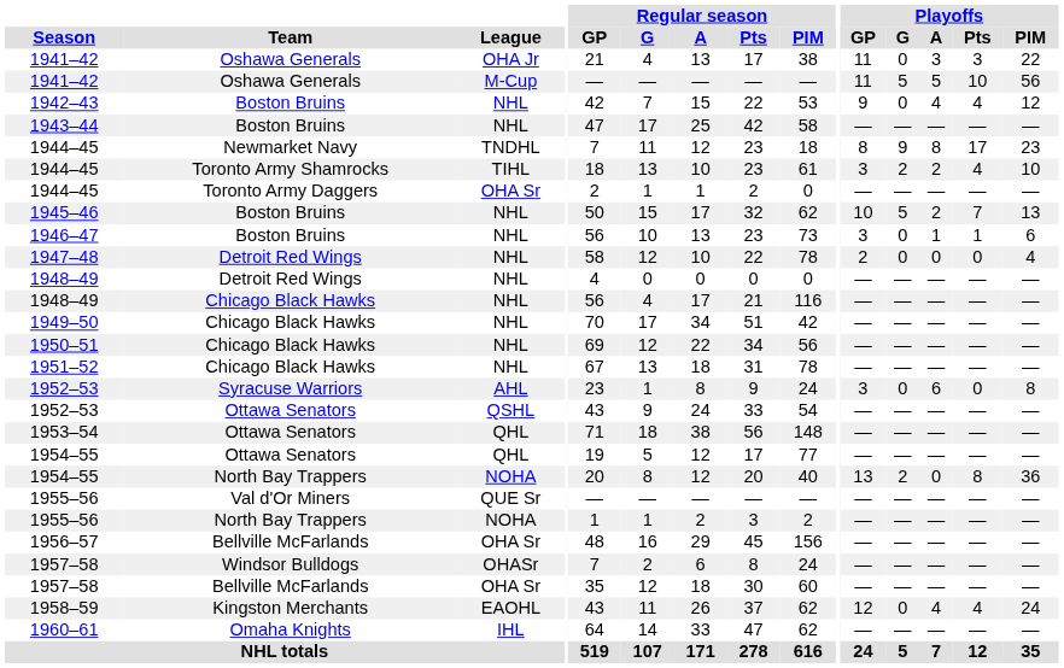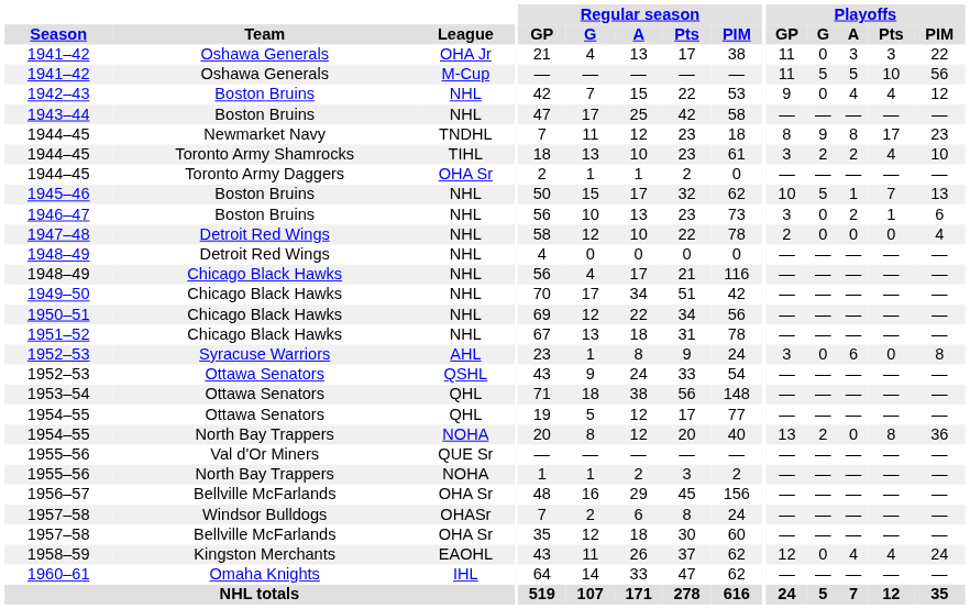 <table border="0" cellpadding="1" cellspacing="0" style="text-align:center; width:60em">
 <tr bgcolor="#e0e0e0">
 <th colspan="3" bgcolor="#ffffff"></th>
 <th rowspan="100" bgcolor="#ffffff"></th>
 <th colspan="5"><a href='#'>Regular season</a></th>
 <th rowspan="100" bgcolor="#ffffff"></th>
 <th colspan="5"><a href='#'>Playoffs</a></th>
 </tr>
 <tr bgcolor="#e0e0e0">
 <th><a href='#'>Season</a></th>
 <th>Team</th>
 <th>League</th>
 <th>GP</th>
 <th><a href='#'>G</a></th>
 <th><a href='#'>A</a></th>
 <th><a href='#'>Pts</a></th>
 <th><a href='#'>PIM</a></th>
 <th>GP</th>
 <th>G</th>
 <th>A</th>
 <th>Pts</th>
 <th>PIM</th>
 </tr>
 <tr>
 <td><a href='#'>1941–42</a></td>
 <td><a href='#'>Oshawa Generals</a></td>
 <td><a href='#'>OHA Jr</a></td>
 <td>21</td>
 <td>4</td>
 <td>13</td>
 <td>17</td>
 <td>38</td>
 <td>11</td>
 <td>0</td>
 <td>3</td>
 <td>3</td>
 <td>22</td>
 </tr>
 <tr bgcolor="#f0f0f0">
 <td><a href='#'>1941–42</a></td>
 <td>Oshawa Generals</td>
 <td><a href='#'>M-Cup</a></td>
 <td>—</td>
 <td>—</td>
 <td>—</td>
 <td>—</td>
 <td>—</td>
 <td>11</td>
 <td>5</td>
 <td>5</td>
 <td>10</td>
 <td>56</td>
 </tr>
 <tr>
 <td><a href='#'>1942–43</a></td>
 <td><a href='#'>Boston Bruins</a></td>
 <td><a href='#'>NHL</a></td>
 <td>42</td>
 <td>7</td>
 <td>15</td>
 <td>22</td>
 <td>53</td>
 <td>9</td>
 <td>0</td>
 <td>4</td>
 <td>4</td>
 <td>12</td>
 </tr>
 <tr bgcolor="#f0f0f0">
 <td><a href='#'>1943–44</a></td>
 <td>Boston Bruins</td>
 <td>NHL</td>
 <td>47</td>
 <td>17</td>
 <td>25</td>
 <td>42</td>
 <td>58</td>
 <td>—</td>
 <td>—</td>
 <td>—</td>
 <td>—</td>
 <td>—</td>
 </tr>
 <tr>
 <td>1944–45</td>
 <td>Newmarket Navy</td>
 <td>TNDHL</td>
 <td>7</td>
 <td>11</td>
 <td>12</td>
 <td>23</td>
 <td>18</td>
 <td>8</td>
 <td>9</td>
 <td>8</td>
 <td>17</td>
 <td>23</td>
 </tr>
 <tr bgcolor="#f0f0f0">
 <td>1944–45</td>
 <td>Toronto Army Shamrocks</td>
 <td>TIHL</td>
 <td>18</td>
 <td>13</td>
 <td>10</td>
 <td>23</td>
 <td>61</td>
 <td>3</td>
 <td>2</td>
 <td>2</td>
 <td>4</td>
 <td>10</td>
 </tr>
 <tr>
 <td>1944–45</td>
 <td>Toronto Army Daggers</td>
 <td><a href='#'>OHA Sr</a></td>
 <td>2</td>
 <td>1</td>
 <td>1</td>
 <td>2</td>
 <td>0</td>
 <td>—</td>
 <td>—</td>
 <td>—</td>
 <td>—</td>
 <td>—</td>
 </tr>
 <tr bgcolor="#f0f0f0">
 <td><a href='#'>1945–46</a></td>
 <td>Boston Bruins</td>
 <td>NHL</td>
 <td>50</td>
 <td>15</td>
 <td>17</td>
 <td>32</td>
 <td>62</td>
 <td>10</td>
 <td>5</td>
-<td>2</td>
+<td>1</td>
 <td>7</td>
 <td>13</td>
 </tr>
 <tr>
 <td><a href='#'>1946–47</a></td>
 <td>Boston Bruins</td>
 <td>NHL</td>
 <td>56</td>
 <td>10</td>
 <td>13</td>
 <td>23</td>
 <td>73</td>
 <td>3</td>
 <td>0</td>
-<td>1</td>
+<td>2</td>
 <td>1</td>
 <td>6</td>
 </tr>
 <tr bgcolor="#f0f0f0">
 <td><a href='#'>1947–48</a></td>
 <td><a href='#'>Detroit Red Wings</a></td>
 <td>NHL</td>
 <td>58</td>
 <td>12</td>
 <td>10</td>
 <td>22</td>
 <td>78</td>
 <td>2</td>
 <td>0</td>
 <td>0</td>
 <td>0</td>
 <td>4</td>
 </tr>
 <tr>
 <td><a href='#'>1948–49</a></td>
 <td>Detroit Red Wings</td>
 <td>NHL</td>
 <td>4</td>
 <td>0</td>
 <td>0</td>
 <td>0</td>
 <td>0</td>
 <td>—</td>
 <td>—</td>
 <td>—</td>
 <td>—</td>
 <td>—</td>
 </tr>
 <tr bgcolor="#f0f0f0">
 <td>1948–49</td>
 <td><a href='#'>Chicago Black Hawks</a></td>
 <td>NHL</td>
 <td>56</td>
 <td>4</td>
 <td>17</td>
 <td>21</td>
 <td>116</td>
 <td>—</td>
 <td>—</td>
 <td>—</td>
 <td>—</td>
 <td>—</td>
 </tr>
 <tr>
 <td><a href='#'>1949–50</a></td>
 <td>Chicago Black Hawks</td>
 <td>NHL</td>
 <td>70</td>
 <td>17</td>
 <td>34</td>
 <td>51</td>
 <td>42</td>
 <td>—</td>
 <td>—</td>
 <td>—</td>
 <td>—</td>
 <td>—</td>
 </tr>
 <tr bgcolor="#f0f0f0">
 <td><a href='#'>1950–51</a></td>
 <td>Chicago Black Hawks</td>
 <td>NHL</td>
 <td>69</td>
 <td>12</td>
 <td>22</td>
 <td>34</td>
 <td>56</td>
 <td>—</td>
 <td>—</td>
 <td>—</td>
 <td>—</td>
 <td>—</td>
 </tr>
 <tr>
 <td><a href='#'>1951–52</a></td>
 <td>Chicago Black Hawks</td>
 <td>NHL</td>
 <td>67</td>
 <td>13</td>
 <td>18</td>
 <td>31</td>
 <td>78</td>
 <td>—</td>
 <td>—</td>
 <td>—</td>
 <td>—</td>
 <td>—</td>
 </tr>
 <tr bgcolor="#f0f0f0">
 <td><a href='#'>1952–53</a></td>
 <td><a href='#'>Syracuse Warriors</a></td>
 <td><a href='#'>AHL</a></td>
 <td>23</td>
 <td>1</td>
 <td>8</td>
 <td>9</td>
 <td>24</td>
 <td>3</td>
 <td>0</td>
 <td>6</td>
 <td>0</td>
 <td>8</td>
 </tr>
 <tr>
 <td>1952–53</td>
 <td><a href='#'>Ottawa Senators</a></td>
 <td><a href='#'>QSHL</a></td>
 <td>43</td>
 <td>9</td>
 <td>24</td>
 <td>33</td>
 <td>54</td>
 <td>—</td>
 <td>—</td>
 <td>—</td>
 <td>—</td>
 <td>—</td>
 </tr>
 <tr bgcolor="#f0f0f0">
 <td>1953–54</td>
 <td>Ottawa Senators</td>
 <td>QHL</td>
 <td>71</td>
 <td>18</td>
 <td>38</td>
 <td>56</td>
 <td>148</td>
 <td>—</td>
 <td>—</td>
 <td>—</td>
 <td>—</td>
 <td>—</td>
 </tr>
 <tr>
 <td>1954–55</td>
 <td>Ottawa Senators</td>
 <td>QHL</td>
 <td>19</td>
 <td>5</td>
 <td>12</td>
 <td>17</td>
 <td>77</td>
 <td>—</td>
 <td>—</td>
 <td>—</td>
 <td>—</td>
 <td>—</td>
 </tr>
 <tr bgcolor="#f0f0f0">
 <td>1954–55</td>
 <td>North Bay Trappers</td>
 <td><a href='#'>NOHA</a></td>
 <td>20</td>
 <td>8</td>
 <td>12</td>
 <td>20</td>
 <td>40</td>
 <td>13</td>
 <td>2</td>
 <td>0</td>
 <td>8</td>
 <td>36</td>
 </tr>
 <tr>
 <td>1955–56</td>
 <td>Val d'Or Miners</td>
 <td>QUE Sr</td>
 <td>—</td>
 <td>—</td>
 <td>—</td>
 <td>—</td>
 <td>—</td>
 <td>—</td>
 <td>—</td>
 <td>—</td>
 <td>—</td>
 <td>—</td>
 </tr>
 <tr bgcolor="#f0f0f0">
 <td>1955–56</td>
 <td>North Bay Trappers</td>
 <td>NOHA</td>
 <td>1</td>
 <td>1</td>
 <td>2</td>
 <td>3</td>
 <td>2</td>
 <td>—</td>
 <td>—</td>
 <td>—</td>
 <td>—</td>
 <td>—</td>
 </tr>
 <tr>
 <td>1956–57</td>
 <td>Bellville McFarlands</td>
 <td>OHA Sr</td>
 <td>48</td>
 <td>16</td>
 <td>29</td>
 <td>45</td>
 <td>156</td>
 <td>—</td>
 <td>—</td>
 <td>—</td>
 <td>—</td>
 <td>—</td>
 </tr>
 <tr bgcolor="#f0f0f0">
 <td>1957–58</td>
 <td>Windsor Bulldogs</td>
 <td>OHASr</td>
 <td>7</td>
 <td>2</td>
 <td>6</td>
 <td>8</td>
 <td>24</td>
 <td>—</td>
 <td>—</td>
 <td>—</td>
 <td>—</td>
 <td>—</td>
 </tr>
 <tr>
 <td>1957–58</td>
 <td>Bellville McFarlands</td>
 <td>OHA Sr</td>
 <td>35</td>
 <td>12</td>
 <td>18</td>
 <td>30</td>
 <td>60</td>
 <td>—</td>
 <td>—</td>
 <td>—</td>
 <td>—</td>
 <td>—</td>
 </tr>
 <tr bgcolor="#f0f0f0">
 <td>1958–59</td>
 <td>Kingston Merchants</td>
 <td>EAOHL</td>
 <td>43</td>
 <td>11</td>
 <td>26</td>
 <td>37</td>
 <td>62</td>
 <td>12</td>
 <td>0</td>
 <td>4</td>
 <td>4</td>
 <td>24</td>
 </tr>
 <tr>
 <td><a href='#'>1960–61</a></td>
 <td><a href='#'>Omaha Knights</a></td>
 <td><a href='#'>IHL</a></td>
 <td>64</td>
 <td>14</td>
 <td>33</td>
 <td>47</td>
 <td>62</td>
 <td>—</td>
 <td>—</td>
 <td>—</td>
 <td>—</td>
 <td>—</td>
 </tr>
 <tr bgcolor="#e0e0e0">
 <th colspan="3">NHL totals</th>
 <th>519</th>
 <th>107</th>
 <th>171</th>
 <th>278</th>
 <th>616</th>
 <th>24</th>
 <th>5</th>
 <th>7</th>
 <th>12</th>
 <th>35</th>
 </tr>
 </table>
